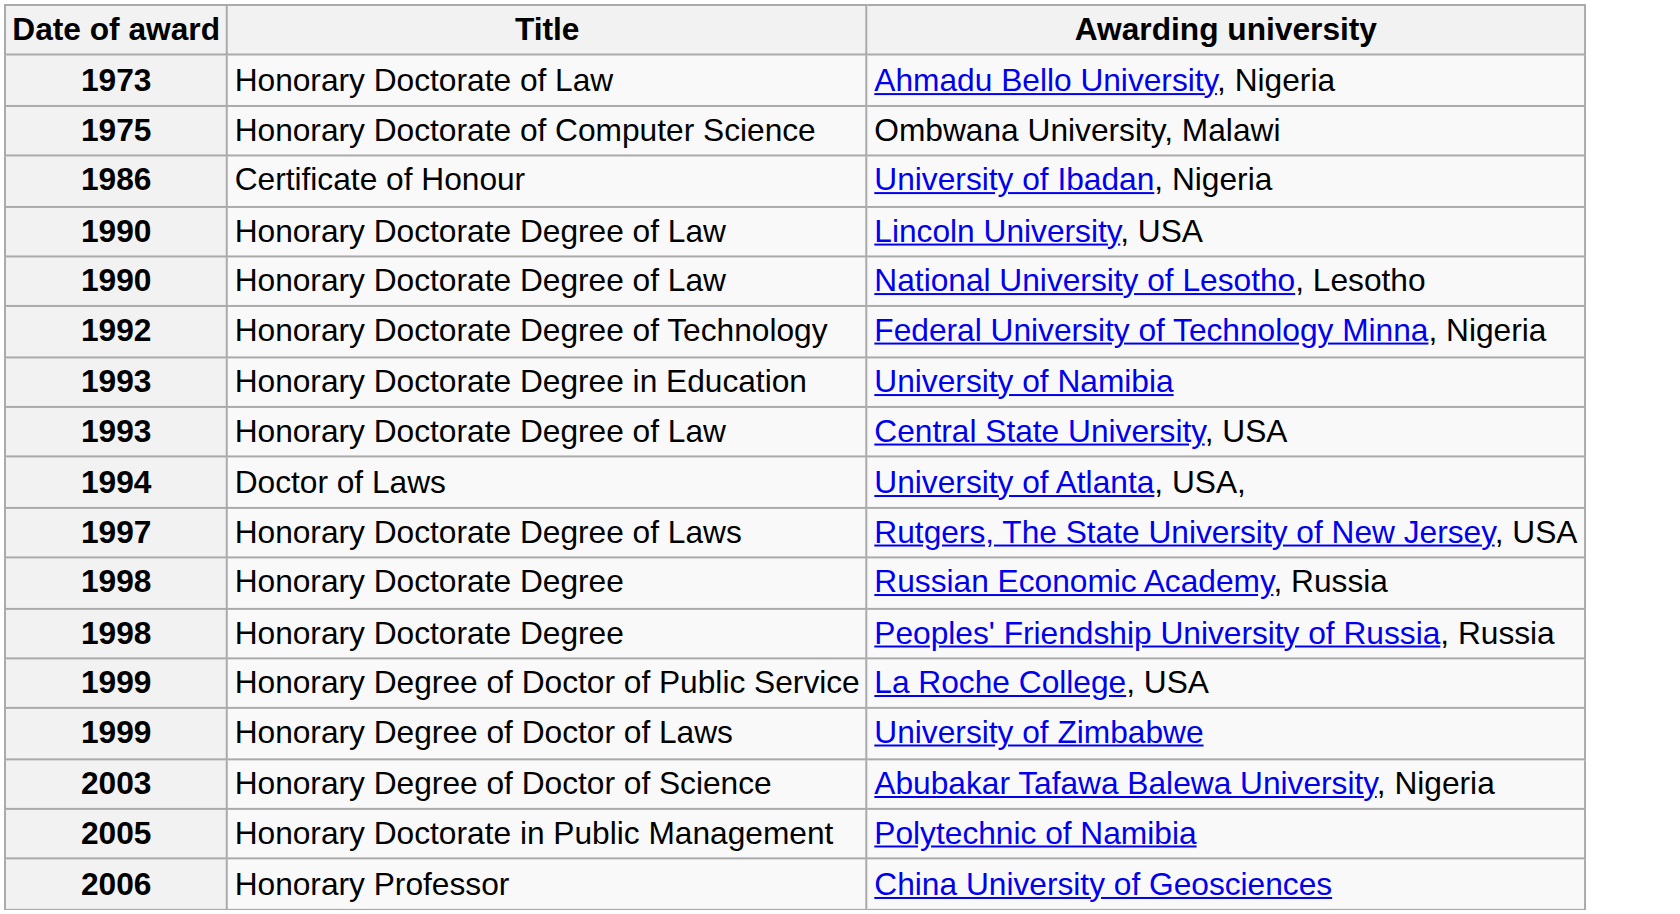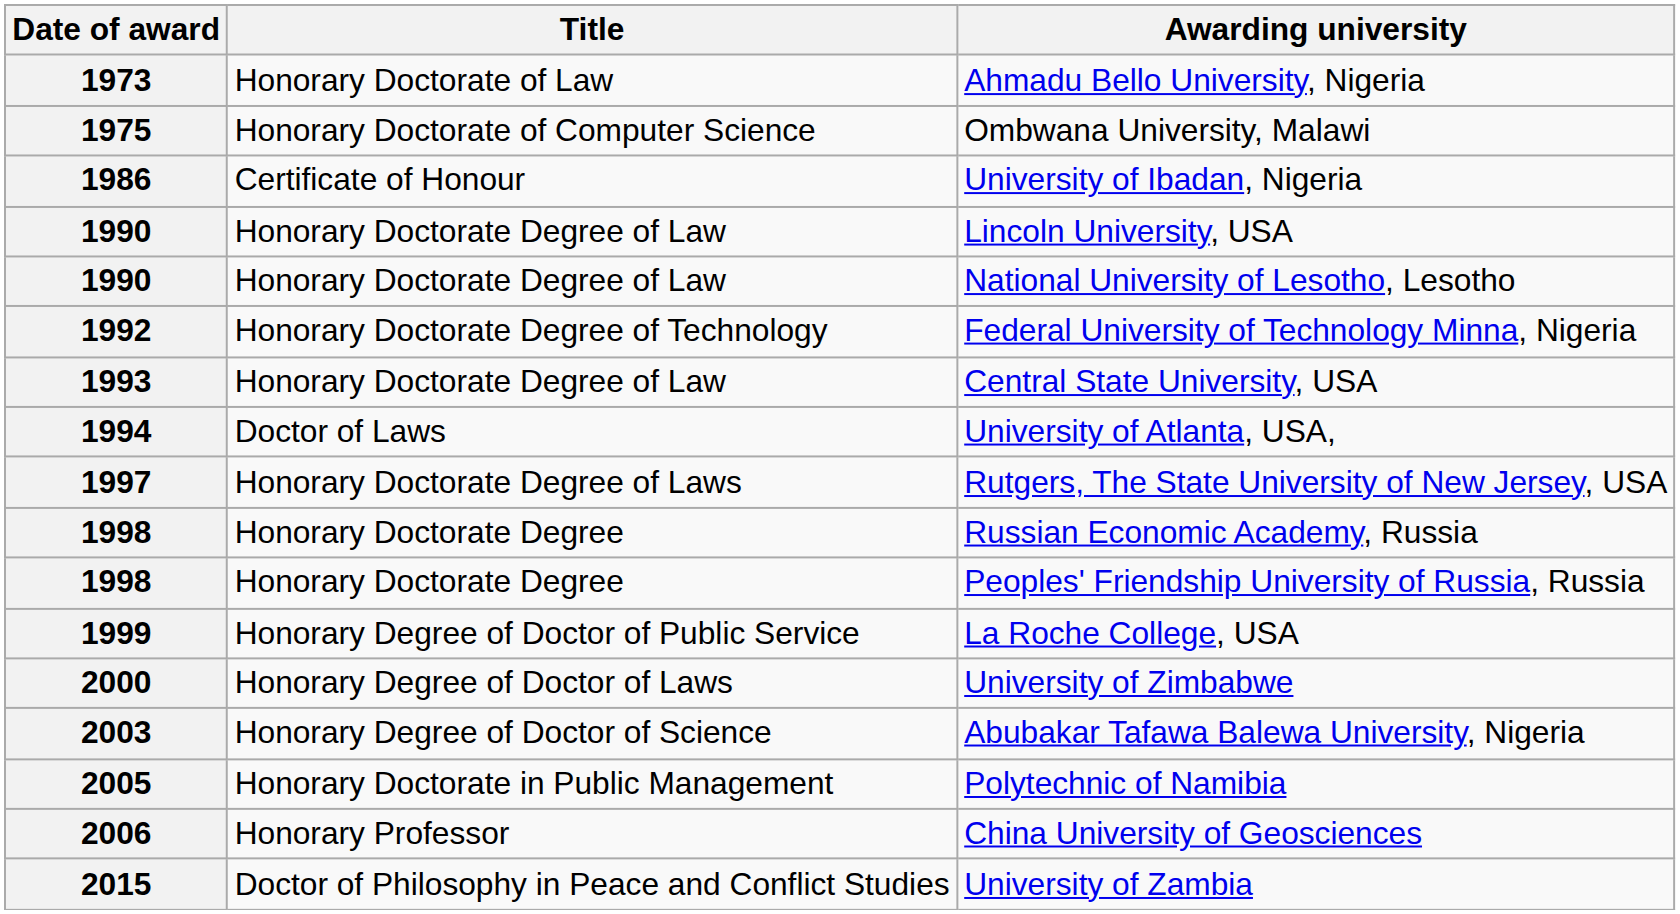 <table class="wikitable">
 <tr>
 <th scope="col">Date of award</th>
 <th scope="col">Title</th>
 <th scope="col">Awarding university</th>
 </tr>
 <tr>
 <th scope="row">1973</th>
 <td>Honorary Doctorate of Law</td>
 <td><a href='#'>Ahmadu Bello University</a>, Nigeria</td>
 </tr>
 <tr>
 <th scope="row">1975</th>
 <td>Honorary Doctorate of Computer Science</td>
 <td>Ombwana University, Malawi</td>
 </tr>
 <tr>
 <th scope="row">1986</th>
 <td>Certificate of Honour</td>
 <td><a href='#'>University of Ibadan</a>, Nigeria</td>
 </tr>
 <tr>
 <th scope="row">1990</th>
 <td>Honorary Doctorate Degree of Law</td>
 <td><a href='#'>Lincoln University</a>, USA</td>
 </tr>
 <tr>
 <th scope="row">1990</th>
 <td>Honorary Doctorate Degree of Law</td>
 <td><a href='#'>National University of Lesotho</a>, Lesotho</td>
 </tr>
 <tr>
 <th scope="row">1992</th>
 <td>Honorary Doctorate Degree of Technology</td>
 <td><a href='#'>Federal University of Technology Minna</a>, Nigeria</td>
 </tr>
 <tr>
 <th scope="row">1993</th>
-<td>Honorary Doctorate Degree in Education</td>
-<td><a href='#'>University of Namibia</a></td>
-</tr>
-<tr>
-<th scope="row">1993</th>
 <td>Honorary Doctorate Degree of Law</td>
 <td><a href='#'>Central State University</a>, USA</td>
 </tr>
 <tr>
 <th scope="row">1994</th>
 <td>Doctor of Laws</td>
 <td><a href='#'>University of Atlanta</a>, USA,</td>
 </tr>
 <tr>
 <th scope="row">1997</th>
 <td>Honorary Doctorate Degree of Laws</td>
 <td><a href='#'>Rutgers, The State University of New Jersey</a>, USA</td>
 </tr>
 <tr>
 <th scope="row">1998</th>
 <td>Honorary Doctorate Degree</td>
 <td><a href='#'>Russian Economic Academy</a>, Russia</td>
 </tr>
 <tr>
 <th scope="row">1998</th>
 <td>Honorary Doctorate Degree</td>
 <td><a href='#'>Peoples' Friendship University of Russia</a>, Russia</td>
 </tr>
 <tr>
 <th scope="row">1999</th>
 <td>Honorary Degree of Doctor of Public Service</td>
 <td><a href='#'>La Roche College</a>, USA</td>
 </tr>
 <tr>
-<th scope="row">1999</th>
+<th scope="row">2000</th>
 <td>Honorary Degree of Doctor of Laws</td>
 <td><a href='#'>University of Zimbabwe</a></td>
 </tr>
 <tr>
 <th scope="row">2003</th>
 <td>Honorary Degree of Doctor of Science</td>
 <td><a href='#'>Abubakar Tafawa Balewa University</a>, Nigeria</td>
 </tr>
 <tr>
 <th scope="row">2005</th>
 <td>Honorary Doctorate in Public Management</td>
 <td><a href='#'>Polytechnic of Namibia</a></td>
 </tr>
 <tr>
 <th scope="row">2006</th>
 <td>Honorary Professor</td>
 <td><a href='#'>China University of Geosciences</a></td>
 </tr>
+<tr>
+<th scope="row">2015</th>
+<td>Doctor of Philosophy in Peace and Conflict Studies</td>
+<td><a href='#'>University of Zambia</a></td>
+</tr>
 </table>
